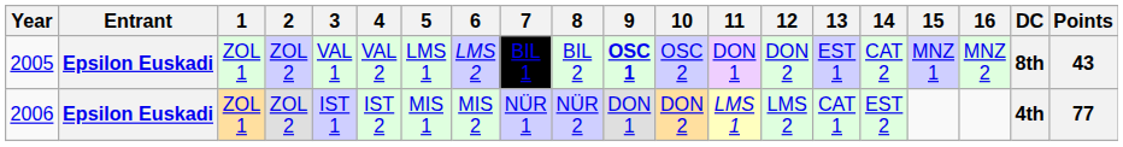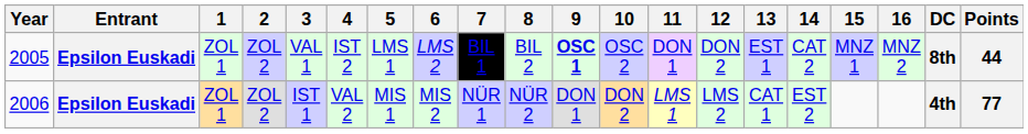 <table class="wikitable" style="text-align:center; font-size:85%">
 <tr>
 <th>Year</th>
 <th>Entrant</th>
 <th>1</th>
 <th>2</th>
 <th>3</th>
 <th>4</th>
 <th>5</th>
 <th>6</th>
 <th>7</th>
 <th>8</th>
 <th>9</th>
 <th>10</th>
 <th>11</th>
 <th>12</th>
 <th>13</th>
 <th>14</th>
 <th>15</th>
 <th>16</th>
 <th>DC</th>
 <th>Points</th>
 </tr>
 <tr>
 <td><a href='#'>2005</a></td>
 <th nowrap><a href='#'>Epsilon Euskadi</a></th>
 <td style="background:#dfffdf;"><a href='#'>ZOL<br>1</a><br></td>
 <td style="background:#cfcfff;"><a href='#'>ZOL<br>2</a><br></td>
 <td style="background:#dfffdf;"><a href='#'>VAL<br>1</a><br></td>
-<td style="background:#dfffdf;"><a href='#'>VAL<br>2</a><br></td>
+<td style="background:#dfffdf;"><a href='#'>IST<br>2</a><br></td>
 <td style="background:#dfffdf;"><a href='#'>LMS<br>1</a><br></td>
 <td style="background:#cfcfff;"><em><a href='#'>LMS<br>2</a></em><br></td>
 <td style="background:#000000;color:white"><a href='#'><span>BIL<br>1</span></a><br></td>
 <td style="background:#dfffdf;"><a href='#'>BIL<br>2</a><br></td>
 <td style="background:#dfffdf;"><strong><a href='#'>OSC<br>1</a><br></strong></td>
 <td style="background:#cfcfff;"><a href='#'>OSC<br>2</a><br></td>
 <td style="background:#efcfff;"><a href='#'>DON<br>1</a><br></td>
 <td style="background:#dfffdf;"><a href='#'>DON<br>2</a><br></td>
 <td style="background:#cfcfff;"><a href='#'>EST<br>1</a><br></td>
 <td style="background:#dfffdf;"><a href='#'>CAT<br>2</a><br></td>
 <td style="background:#cfcfff;"><a href='#'>MNZ<br>1</a><br></td>
 <td style="background:#dfffdf;"><a href='#'>MNZ<br>2</a><br></td>
 <th>8th</th>
-<th>43</th>
+<th>44</th>
 </tr>
 <tr>
 <td><a href='#'>2006</a></td>
 <th nowrap><a href='#'>Epsilon Euskadi</a></th>
 <td style="background:#ffdf9f;"><a href='#'>ZOL<br>1</a><br></td>
 <td style="background:#dfdfdf;"><a href='#'>ZOL<br>2</a><br></td>
 <td style="background:#cfcfff;"><a href='#'>IST<br>1</a><br></td>
-<td style="background:#dfffdf;"><a href='#'>IST<br>2</a><br></td>
+<td style="background:#dfffdf;"><a href='#'>VAL<br>2</a><br></td>
 <td style="background:#dfffdf;"><a href='#'>MIS<br>1</a><br></td>
 <td style="background:#dfffdf;"><a href='#'>MIS<br>2</a><br></td>
 <td style="background:#cfcfff;"><a href='#'>NÜR<br>1</a><br></td>
 <td style="background:#cfcfff;"><a href='#'>NÜR<br>2</a><br></td>
 <td style="background:#dfdfdf;"><a href='#'>DON<br>1</a><br></td>
 <td style="background:#ffdf9f;"><a href='#'>DON<br>2</a><br></td>
 <td style="background:#ffffbf;"><em><a href='#'>LMS<br>1</a></em><br></td>
 <td style="background:#dfffdf;"><a href='#'>LMS<br>2</a><br></td>
 <td style="background:#dfffdf;"><a href='#'>CAT<br>1</a><br></td>
 <td style="background:#dfffdf;"><a href='#'>EST<br>2</a><br></td>
 <td></td>
 <td></td>
 <th>4th</th>
 <th>77</th>
 </tr>
 </table>
